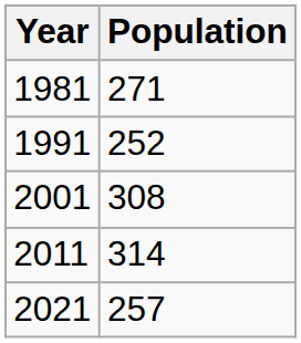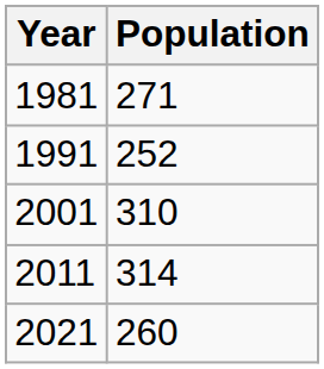 <table class=wikitable>
 <tr>
 <th>Year</th>
 <th>Population</th>
 </tr>
 <tr>
 <td>1981</td>
 <td>271</td>
 </tr>
 <tr>
 <td>1991</td>
 <td>252</td>
 </tr>
 <tr>
 <td>2001</td>
-<td>308</td>
+<td>310</td>
 </tr>
 <tr>
 <td>2011</td>
 <td>314</td>
 </tr>
 <tr>
 <td>2021</td>
-<td>257</td>
+<td>260</td>
 </tr>
 </table>
